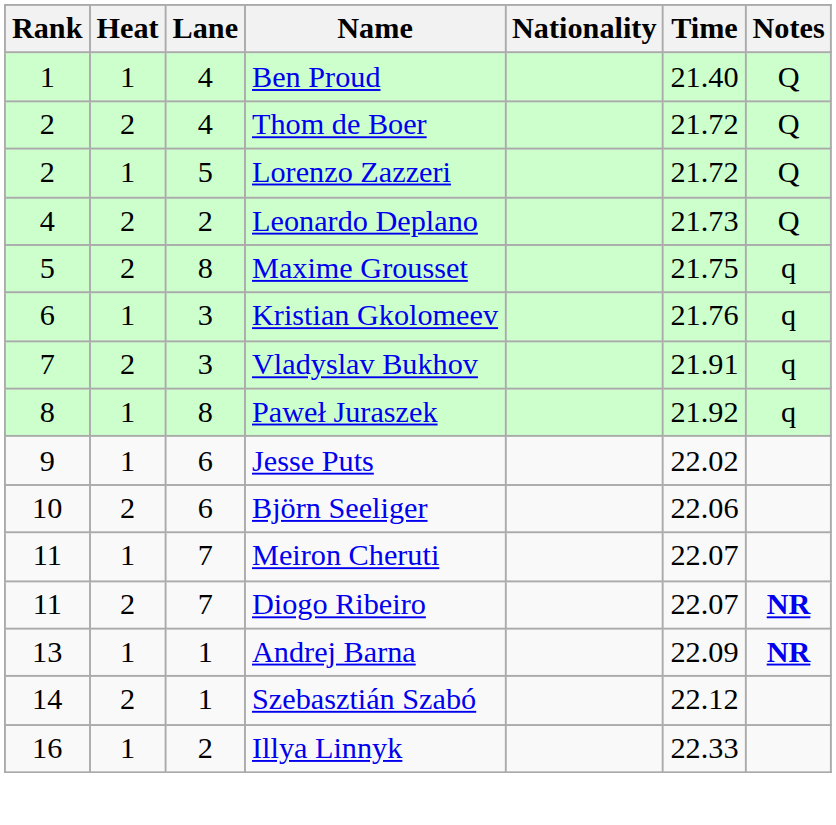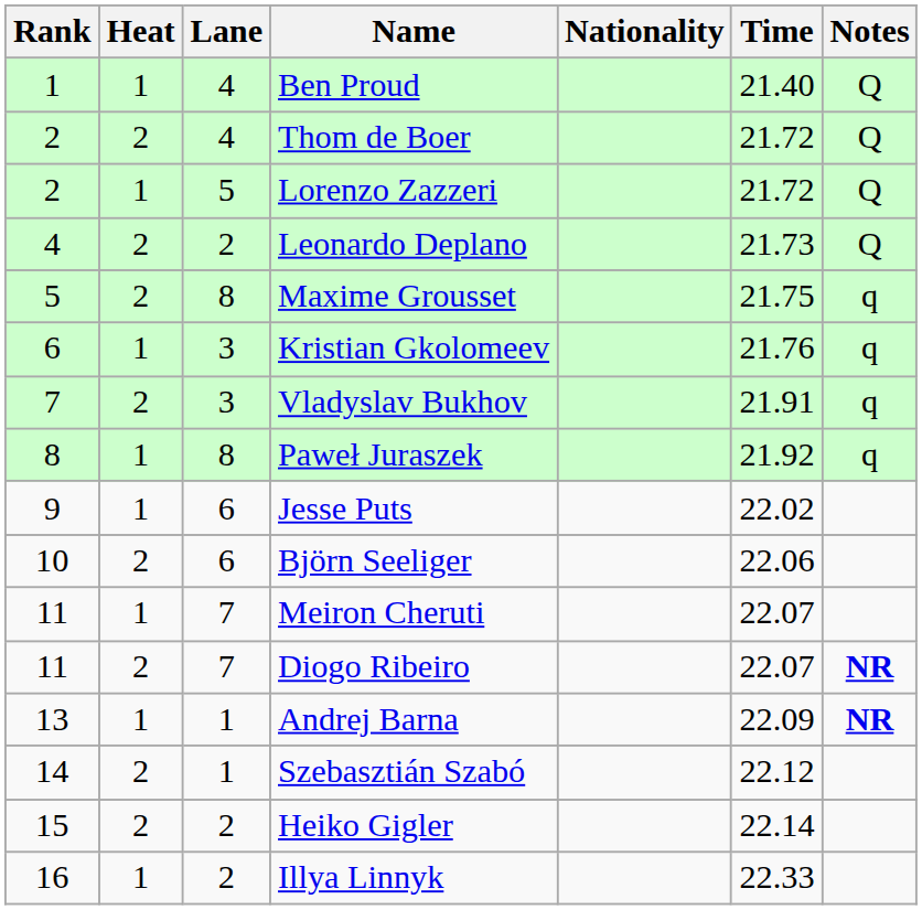 <table class="wikitable sortable" style="text-align:center">
 <tr>
 <th>Rank</th>
 <th>Heat</th>
 <th>Lane</th>
 <th>Name</th>
 <th>Nationality</th>
 <th>Time</th>
 <th>Notes</th>
 </tr>
 <tr bgcolor=ccffcc>
 <td>1</td>
 <td>1</td>
 <td>4</td>
 <td align=left><a href='#'>Ben Proud</a></td>
 <td align=left></td>
 <td>21.40</td>
 <td>Q</td>
 </tr>
 <tr bgcolor=ccffcc>
 <td>2</td>
 <td>2</td>
 <td>4</td>
 <td align=left><a href='#'>Thom de Boer</a></td>
 <td align=left></td>
 <td>21.72</td>
 <td>Q</td>
 </tr>
 <tr bgcolor=ccffcc>
 <td>2</td>
 <td>1</td>
 <td>5</td>
 <td align=left><a href='#'>Lorenzo Zazzeri</a></td>
 <td align=left></td>
 <td>21.72</td>
 <td>Q</td>
 </tr>
 <tr bgcolor=ccffcc>
 <td>4</td>
 <td>2</td>
 <td>2</td>
 <td align=left><a href='#'>Leonardo Deplano</a></td>
 <td align=left></td>
 <td>21.73</td>
 <td>Q</td>
 </tr>
 <tr bgcolor=ccffcc>
 <td>5</td>
 <td>2</td>
 <td>8</td>
 <td align=left><a href='#'>Maxime Grousset</a></td>
 <td align=left></td>
 <td>21.75</td>
 <td>q</td>
 </tr>
 <tr bgcolor=ccffcc>
 <td>6</td>
 <td>1</td>
 <td>3</td>
 <td align=left><a href='#'>Kristian Gkolomeev</a></td>
 <td align=left></td>
 <td>21.76</td>
 <td>q</td>
 </tr>
 <tr bgcolor=ccffcc>
 <td>7</td>
 <td>2</td>
 <td>3</td>
 <td align=left><a href='#'>Vladyslav Bukhov</a></td>
 <td align=left></td>
 <td>21.91</td>
 <td>q</td>
 </tr>
 <tr bgcolor=ccffcc>
 <td>8</td>
 <td>1</td>
 <td>8</td>
 <td align=left><a href='#'>Paweł Juraszek</a></td>
 <td align=left></td>
 <td>21.92</td>
 <td>q</td>
 </tr>
 <tr>
 <td>9</td>
 <td>1</td>
 <td>6</td>
 <td align=left><a href='#'>Jesse Puts</a></td>
 <td align=left></td>
 <td>22.02</td>
 <td></td>
 </tr>
 <tr>
 <td>10</td>
 <td>2</td>
 <td>6</td>
 <td align=left><a href='#'>Björn Seeliger</a></td>
 <td align=left></td>
 <td>22.06</td>
 <td></td>
 </tr>
 <tr>
 <td>11</td>
 <td>1</td>
 <td>7</td>
 <td align=left><a href='#'>Meiron Cheruti</a></td>
 <td align=left></td>
 <td>22.07</td>
 <td></td>
 </tr>
 <tr>
 <td>11</td>
 <td>2</td>
 <td>7</td>
 <td align=left><a href='#'>Diogo Ribeiro</a></td>
 <td align=left></td>
 <td>22.07</td>
 <td><strong><a href='#'>NR</a></strong></td>
 </tr>
 <tr>
 <td>13</td>
 <td>1</td>
 <td>1</td>
 <td align=left><a href='#'>Andrej Barna</a></td>
 <td align=left></td>
 <td>22.09</td>
 <td><strong><a href='#'>NR</a></strong></td>
 </tr>
 <tr>
 <td>14</td>
 <td>2</td>
 <td>1</td>
 <td align=left><a href='#'>Szebasztián Szabó</a></td>
 <td align=left></td>
 <td>22.12</td>
 <td></td>
 </tr>
 <tr>
+<td>15</td>
+<td>2</td>
+<td>2</td>
+<td align=left><a href='#'>Heiko Gigler</a></td>
+<td align=left></td>
+<td>22.14</td>
+<td></td>
+</tr>
+<tr>
 <td>16</td>
 <td>1</td>
 <td>2</td>
 <td align=left><a href='#'>Illya Linnyk</a></td>
 <td align=left></td>
 <td>22.33</td>
 <td></td>
 </tr>
 </table>
